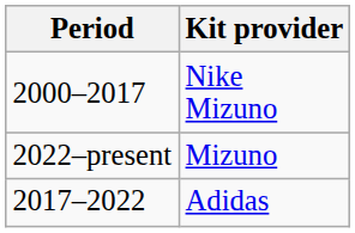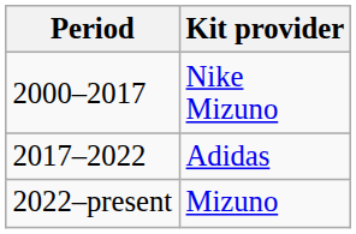 <table class="wikitable" style="text-align: left">
 <tr>
 <th>Period</th>
 <th>Kit provider</th>
 </tr>
 <tr>
 <td>2000–2017</td>
 <td><a href='#'>Nike</a><br><a href='#'>Mizuno</a></td>
 </tr>
 <tr>
+<td>2017–2022</td>
+<td><a href='#'>Adidas</a></td>
+</tr>
+<tr>
 <td>2022–present</td>
 <td><a href='#'>Mizuno</a></td>
 </tr>
-<tr>
-<td>2017–2022</td>
-<td><a href='#'>Adidas</a></td>
-</tr>
 </table>
